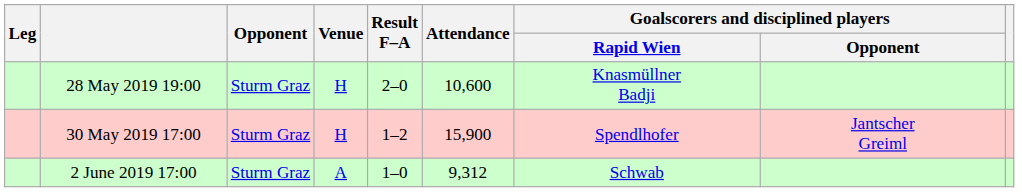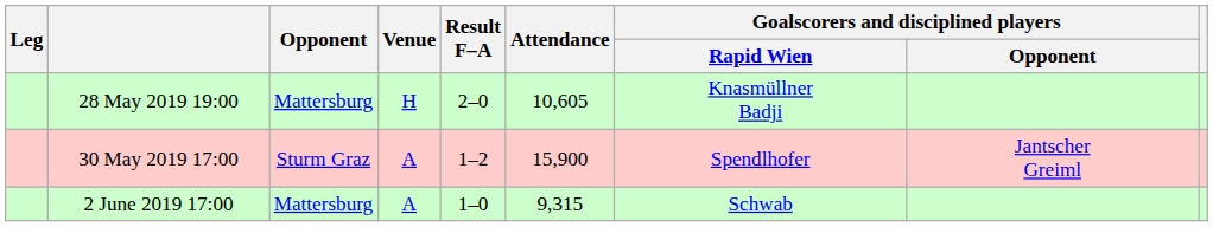 <table class="wikitable" style="text-align:center; font-size:90%">
 <tr>
 <th rowspan="2">Leg</th>
 <th rowspan="2" style="width:150px"></th>
 <th rowspan="2">Opponent</th>
 <th rowspan="2">Venue</th>
 <th rowspan="2">Result<br>F–A</th>
 <th rowspan="2">Attendance</th>
 <th colspan="2">Goalscorers and disciplined players</th>
 <th rowspan="2"></th>
 </tr>
 <tr>
 <th style="width:200px"><a href='#'>Rapid Wien</a></th>
 <th style="width:200px">Opponent</th>
 </tr>
 <tr style="background:#cfc">
 <td></td>
 <td>28 May 2019 19:00</td>
-<td><a href='#'>Sturm Graz</a></td>
+<td><a href='#'>Mattersburg</a></td>
 <td><a href='#'>H</a></td>
 <td>2–0</td>
-<td>10,600</td>
+<td>10,605</td>
 <td><a href='#'>Knasmüllner</a>  <br> <a href='#'>Badji</a> </td>
 <td></td>
 <td></td>
 </tr>
 <tr style="background:#fcc">
 <td></td>
 <td>30 May 2019 17:00</td>
 <td><a href='#'>Sturm Graz</a></td>
-<td><a href='#'>H</a></td>
+<td><a href='#'>A</a></td>
 <td>1–2</td>
 <td>15,900</td>
 <td><a href='#'>Spendlhofer</a> </td>
 <td><a href='#'>Jantscher</a>  <br> <a href='#'>Greiml</a> </td>
 <td></td>
 </tr>
 <tr style="background:#cfc">
 <td></td>
 <td>2 June 2019 17:00</td>
-<td><a href='#'>Sturm Graz</a></td>
+<td><a href='#'>Mattersburg</a></td>
 <td><a href='#'>A</a></td>
 <td>1–0</td>
-<td>9,312</td>
+<td>9,315</td>
 <td><a href='#'>Schwab</a> </td>
 <td></td>
 <td></td>
 </tr>
 </table>
